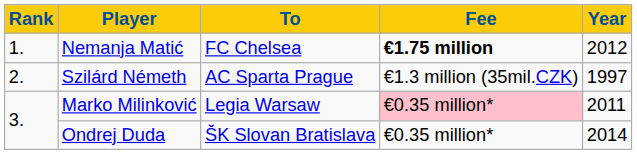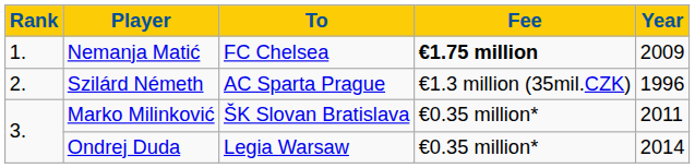 <table class="wikitable">
 <tr>
 <th style="color:#00509E; background:#FCCC06;">Rank</th>
 <th style="color:#00509E; background:#FCCC06;">Player</th>
 <th style="color:#00509E; background:#FCCC06;">To</th>
 <th style="color:#00509E; background:#FCCC06;">Fee</th>
 <th style="color:#00509E; background:#FCCC06;">Year</th>
 </tr>
 <tr>
 <td>1.</td>
 <td> <a href='#'>Nemanja Matić</a></td>
 <td> <a href='#'>FC Chelsea</a></td>
 <td><strong>€1.75 million</strong></td>
-<td>2012</td>
+<td>2009</td>
 </tr>
 <tr>
 <td>2.</td>
 <td> <a href='#'>Szilárd Németh</a></td>
 <td> <a href='#'>AC Sparta Prague</a></td>
 <td>€1.3 million (35mil.<a href='#'>CZK</a>)</td>
-<td>1997</td>
+<td>1996</td>
 </tr>
 <tr>
 <td rowspan="2">3.</td>
 <td> <a href='#'>Marko Milinković</a></td>
-<td> <a href='#'>Legia Warsaw</a></td>
-<td style="background: pink;">€0.35 million*</td>
+<td> <a href='#'>ŠK Slovan Bratislava</a></td>
+<td>€0.35 million*</td>
 <td>2011</td>
 </tr>
 <tr>
 <td> <a href='#'>Ondrej Duda</a></td>
-<td> <a href='#'>ŠK Slovan Bratislava</a></td>
+<td> <a href='#'>Legia Warsaw</a></td>
 <td>€0.35 million*</td>
 <td>2014</td>
 </tr>
 </table>
